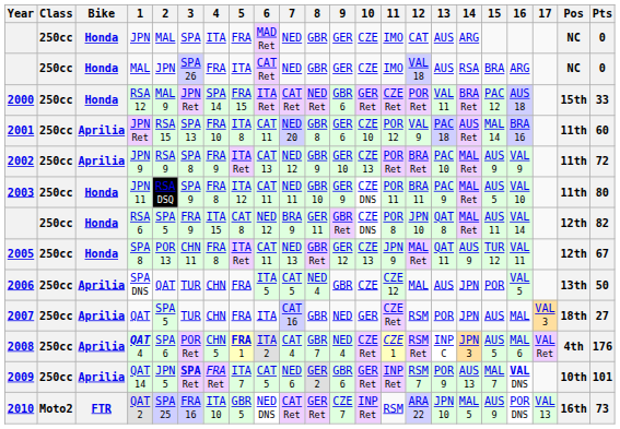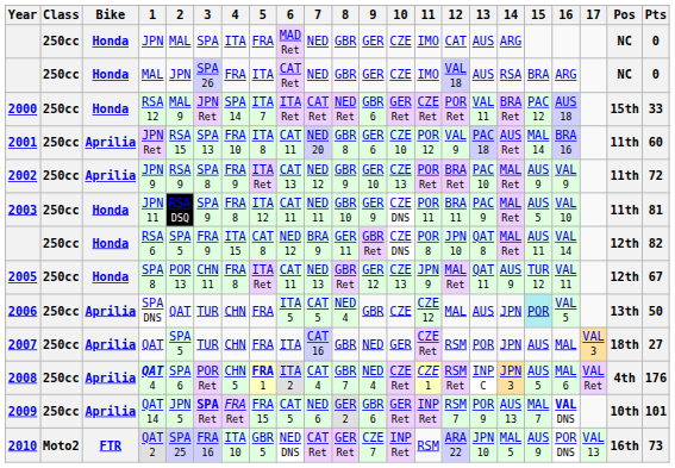 <table class="wikitable" style="text-align:center">
 <tr>
 <th>Year</th>
 <th>Class</th>
 <th>Bike</th>
 <th>1</th>
 <th>2</th>
 <th>3</th>
 <th>4</th>
 <th>5</th>
 <th>6</th>
 <th>7</th>
 <th>8</th>
 <th>9</th>
 <th>10</th>
 <th>11</th>
 <th>12</th>
 <th>13</th>
 <th>14</th>
 <th>15</th>
 <th>16</th>
 <th>17</th>
 <th>Pos</th>
 <th>Pts</th>
 </tr>
 <tr>
 <th align="left"></th>
 <th align="left">250cc</th>
 <th align="left"><a href='#'>Honda</a></th>
 <td><a href='#'>JPN</a></td>
 <td><a href='#'>MAL</a></td>
 <td><a href='#'>SPA</a></td>
 <td><a href='#'>ITA</a></td>
 <td><a href='#'>FRA</a></td>
 <td style="background:#efcfff;"><a href='#'>MAD</a><br><small>Ret</small></td>
 <td><a href='#'>NED</a></td>
 <td><a href='#'>GBR</a></td>
 <td><a href='#'>GER</a></td>
 <td><a href='#'>CZE</a></td>
 <td><a href='#'>IMO</a></td>
 <td><a href='#'>CAT</a></td>
 <td><a href='#'>AUS</a></td>
 <td><a href='#'>ARG</a></td>
 <td></td>
 <td></td>
 <td></td>
 <th>NC</th>
 <th>0</th>
 </tr>
 <tr>
 <th align="left"></th>
 <th align="left">250cc</th>
 <th align="left"><a href='#'>Honda</a></th>
 <td><a href='#'>MAL</a></td>
 <td><a href='#'>JPN</a></td>
 <td style="background:#cfcfff;"><a href='#'>SPA</a><br><small>26</small></td>
 <td><a href='#'>FRA</a></td>
 <td><a href='#'>ITA</a></td>
 <td style="background:#efcfff;"><a href='#'>CAT</a><br><small>Ret</small></td>
 <td><a href='#'>NED</a></td>
 <td><a href='#'>GBR</a></td>
 <td><a href='#'>GER</a></td>
 <td><a href='#'>CZE</a></td>
 <td><a href='#'>IMO</a></td>
 <td style="background:#cfcfff;"><a href='#'>VAL</a><br><small>18</small></td>
 <td><a href='#'>AUS</a></td>
 <td><a href='#'>RSA</a></td>
 <td><a href='#'>BRA</a></td>
 <td><a href='#'>ARG</a></td>
 <td></td>
 <th>NC</th>
 <th>0</th>
 </tr>
 <tr>
 <th align="left"><a href='#'>2000</a></th>
 <th align="left">250cc</th>
 <th align="left"><a href='#'>Honda</a></th>
 <td style="background:#dfffdf;"><a href='#'>RSA</a><br><small>12</small></td>
 <td style="background:#dfffdf;"><a href='#'>MAL</a><br><small>9</small></td>
 <td style="background:#efcfff;"><a href='#'>JPN</a><br><small>Ret</small></td>
 <td style="background:#dfffdf;"><a href='#'>SPA</a><br><small>14</small></td>
-<td style="background:#dfffdf;"><a href='#'>FRA</a><br><small>15</small></td>
+<td style="background:#dfffdf;"><a href='#'>ITA</a><br><small>7</small></td>
 <td style="background:#efcfff;"><a href='#'>ITA</a><br><small>Ret</small></td>
 <td style="background:#efcfff;"><a href='#'>CAT</a><br><small>Ret</small></td>
 <td style="background:#efcfff;"><a href='#'>NED</a><br><small>Ret</small></td>
 <td style="background:#dfffdf;"><a href='#'>GBR</a><br><small>6</small></td>
 <td style="background:#efcfff;"><a href='#'>GER</a><br><small>Ret</small></td>
 <td style="background:#efcfff;"><a href='#'>CZE</a><br><small>Ret</small></td>
 <td style="background:#efcfff;"><a href='#'>POR</a><br><small>Ret</small></td>
 <td style="background:#dfffdf;"><a href='#'>VAL</a><br><small>11</small></td>
 <td style="background:#efcfff;"><a href='#'>BRA</a><br><small>Ret</small></td>
 <td style="background:#dfffdf;"><a href='#'>PAC</a><br><small>12</small></td>
 <td style="background:#cfcfff;"><a href='#'>AUS</a><br><small>18</small></td>
 <td></td>
 <th>15th</th>
 <th>33</th>
 </tr>
 <tr>
 <th align="left"><a href='#'>2001</a></th>
 <th align="left">250cc</th>
 <th align="left"><a href='#'>Aprilia</a></th>
 <td style="background:#efcfff;"><a href='#'>JPN</a><br><small>Ret</small></td>
 <td style="background:#dfffdf;"><a href='#'>RSA</a><br><small>15</small></td>
 <td style="background:#dfffdf;"><a href='#'>SPA</a><br><small>13</small></td>
 <td style="background:#dfffdf;"><a href='#'>FRA</a><br><small>10</small></td>
 <td style="background:#dfffdf;"><a href='#'>ITA</a><br><small>8</small></td>
 <td style="background:#dfffdf;"><a href='#'>CAT</a><br><small>11</small></td>
 <td style="background:#cfcfff;"><a href='#'>NED</a><br><small>20</small></td>
 <td style="background:#dfffdf;"><a href='#'>GBR</a><br><small>8</small></td>
 <td style="background:#dfffdf;"><a href='#'>GER</a><br><small>6</small></td>
 <td style="background:#dfffdf;"><a href='#'>CZE</a><br><small>10</small></td>
 <td style="background:#dfffdf;"><a href='#'>POR</a><br><small>12</small></td>
 <td style="background:#dfffdf;"><a href='#'>VAL</a><br><small>9</small></td>
 <td style="background:#cfcfff;"><a href='#'>PAC</a><br><small>18</small></td>
 <td style="background:#efcfff;"><a href='#'>AUS</a><br><small>Ret</small></td>
 <td style="background:#dfffdf;"><a href='#'>MAL</a><br><small>14</small></td>
 <td style="background:#cfcfff;"><a href='#'>BRA</a><br><small>16</small></td>
 <td></td>
 <th>11th</th>
 <th>60</th>
 </tr>
 <tr>
 <th align="left"><a href='#'>2002</a></th>
 <th align="left">250cc</th>
 <th align="left"><a href='#'>Aprilia</a></th>
 <td style="background:#dfffdf;"><a href='#'>JPN</a><br><small>9</small></td>
 <td style="background:#dfffdf;"><a href='#'>RSA</a><br><small>9</small></td>
 <td style="background:#dfffdf;"><a href='#'>SPA</a><br><small>8</small></td>
 <td style="background:#dfffdf;"><a href='#'>FRA</a><br><small>9</small></td>
 <td style="background:#efcfff;"><a href='#'>ITA</a><br><small>Ret</small></td>
 <td style="background:#dfffdf;"><a href='#'>CAT</a><br><small>13</small></td>
 <td style="background:#dfffdf;"><a href='#'>NED</a><br><small>12</small></td>
 <td style="background:#dfffdf;"><a href='#'>GBR</a><br><small>9</small></td>
 <td style="background:#dfffdf;"><a href='#'>GER</a><br><small>10</small></td>
 <td style="background:#dfffdf;"><a href='#'>CZE</a><br><small>13</small></td>
 <td style="background:#efcfff;"><a href='#'>POR</a><br><small>Ret</small></td>
 <td style="background:#efcfff;"><a href='#'>BRA</a><br><small>Ret</small></td>
 <td style="background:#dfffdf;"><a href='#'>PAC</a><br><small>10</small></td>
 <td style="background:#efcfff;"><a href='#'>MAL</a><br><small>Ret</small></td>
 <td style="background:#dfffdf;"><a href='#'>AUS</a><br><small>9</small></td>
 <td style="background:#dfffdf;"><a href='#'>VAL</a><br><small>9</small></td>
 <td></td>
 <th>11th</th>
 <th>72</th>
 </tr>
 <tr>
 <th align="left"><a href='#'>2003</a></th>
 <th align="left">250cc</th>
 <th align="left"><a href='#'>Honda</a></th>
 <td style="background:#dfffdf;"><a href='#'>JPN</a><br><small>11</small></td>
 <td style="background:black; color:white;"><a href='#'><span>RSA</span></a><br><small>DSQ</small></td>
 <td style="background:#dfffdf;"><a href='#'>SPA</a><br><small>9</small></td>
 <td style="background:#dfffdf;"><a href='#'>FRA</a><br><small>8</small></td>
 <td style="background:#dfffdf;"><a href='#'>ITA</a><br><small>12</small></td>
 <td style="background:#dfffdf;"><a href='#'>CAT</a><br><small>11</small></td>
 <td style="background:#dfffdf;"><a href='#'>NED</a><br><small>11</small></td>
 <td style="background:#dfffdf;"><a href='#'>GBR</a><br><small>10</small></td>
 <td style="background:#dfffdf;"><a href='#'>GER</a><br><small>9</small></td>
 <td style="background:#ffffff;"><a href='#'>CZE</a><br><small>DNS</small></td>
 <td style="background:#dfffdf;"><a href='#'>POR</a><br><small>11</small></td>
 <td style="background:#dfffdf;"><a href='#'>BRA</a><br><small>11</small></td>
 <td style="background:#dfffdf;"><a href='#'>PAC</a><br><small>9</small></td>
 <td style="background:#efcfff;"><a href='#'>MAL</a><br><small>Ret</small></td>
 <td style="background:#dfffdf;"><a href='#'>AUS</a><br><small>5</small></td>
 <td style="background:#dfffdf;"><a href='#'>VAL</a><br><small>10</small></td>
 <td></td>
 <th>11th</th>
-<th>80</th>
+<th>81</th>
 </tr>
 <tr>
 <th align="left"></th>
 <th align="left">250cc</th>
 <th align="left"><a href='#'>Honda</a></th>
 <td style="background:#dfffdf;"><a href='#'>RSA</a><br><small>6</small></td>
 <td style="background:#dfffdf;"><a href='#'>SPA</a><br><small>5</small></td>
 <td style="background:#dfffdf;"><a href='#'>FRA</a><br><small>9</small></td>
 <td style="background:#dfffdf;"><a href='#'>ITA</a><br><small>15</small></td>
 <td style="background:#dfffdf;"><a href='#'>CAT</a><br><small>8</small></td>
 <td style="background:#dfffdf;"><a href='#'>NED</a><br><small>12</small></td>
 <td style="background:#dfffdf;"><a href='#'>BRA</a><br><small>9</small></td>
 <td style="background:#dfffdf;"><a href='#'>GER</a><br><small>11</small></td>
 <td style="background:#efcfff;"><a href='#'>GBR</a><br><small>Ret</small></td>
 <td style="background:#ffffff;"><a href='#'>CZE</a><br><small>DNS</small></td>
 <td style="background:#dfffdf;"><a href='#'>POR</a><br><small>8</small></td>
 <td style="background:#dfffdf;"><a href='#'>JPN</a><br><small>10</small></td>
 <td style="background:#dfffdf;"><a href='#'>QAT</a><br><small>8</small></td>
 <td style="background:#efcfff;"><a href='#'>MAL</a><br><small>Ret</small></td>
 <td style="background:#dfffdf;"><a href='#'>AUS</a><br><small>11</small></td>
 <td style="background:#dfffdf;"><a href='#'>VAL</a><br><small>14</small></td>
 <td></td>
 <th>12th</th>
 <th>82</th>
 </tr>
 <tr>
 <th align="left"><a href='#'>2005</a></th>
 <th align="left">250cc</th>
 <th align="left"><a href='#'>Honda</a></th>
 <td style="background:#dfffdf;"><a href='#'>SPA</a><br><small>8</small></td>
 <td style="background:#dfffdf;"><a href='#'>POR</a><br><small>13</small></td>
 <td style="background:#dfffdf;"><a href='#'>CHN</a><br><small>11</small></td>
 <td style="background:#dfffdf;"><a href='#'>FRA</a><br><small>8</small></td>
 <td style="background:#efcfff;"><a href='#'>ITA</a><br><small>Ret</small></td>
 <td style="background:#dfffdf;"><a href='#'>CAT</a><br><small>11</small></td>
 <td style="background:#dfffdf;"><a href='#'>NED</a><br><small>13</small></td>
 <td style="background:#efcfff;"><a href='#'>GBR</a><br><small>Ret</small></td>
 <td style="background:#dfffdf;"><a href='#'>GER</a><br><small>12</small></td>
 <td style="background:#dfffdf;"><a href='#'>CZE</a><br><small>13</small></td>
 <td style="background:#dfffdf;"><a href='#'>JPN</a><br><small>9</small></td>
 <td style="background:#efcfff;"><a href='#'>MAL</a><br><small>Ret</small></td>
 <td style="background:#dfffdf;"><a href='#'>QAT</a><br><small>11</small></td>
 <td style="background:#dfffdf;"><a href='#'>AUS</a><br><small>9</small></td>
 <td style="background:#dfffdf;"><a href='#'>TUR</a><br><small>12</small></td>
 <td style="background:#dfffdf;"><a href='#'>VAL</a><br><small>11</small></td>
 <td></td>
 <th>12th</th>
 <th>67</th>
 </tr>
 <tr>
 <th align="left"><a href='#'>2006</a></th>
 <th align="left">250cc</th>
 <th align="left"><a href='#'>Aprilia</a></th>
 <td style="background:#ffffff;"><a href='#'>SPA</a><br><small>DNS</small></td>
 <td><a href='#'>QAT</a></td>
 <td><a href='#'>TUR</a></td>
 <td><a href='#'>CHN</a></td>
 <td><a href='#'>FRA</a></td>
 <td style="background:#dfffdf;"><a href='#'>ITA</a><br><small>5</small></td>
 <td style="background:#dfffdf;"><a href='#'>CAT</a><br><small>5</small></td>
 <td style="background:#dfffdf;"><a href='#'>NED</a><br><small>4</small></td>
 <td><a href='#'>GBR</a></td>
 <td><a href='#'>CZE</a></td>
 <td style="background:#dfffdf;"><a href='#'>CZE</a><br><small>12</small></td>
 <td><a href='#'>MAL</a></td>
 <td><a href='#'>AUS</a></td>
 <td><a href='#'>JPN</a></td>
-<td><a href='#'>POR</a></td>
+<td style="background: paleturquoise;"><a href='#'>POR</a></td>
 <td style="background:#dfffdf;"><a href='#'>VAL</a><br><small>5</small></td>
 <td></td>
 <th>13th</th>
 <th>50</th>
 </tr>
 <tr>
 <th align="left"><a href='#'>2007</a></th>
 <th align="left">250cc</th>
 <th align="left"><a href='#'>Aprilia</a></th>
 <td><a href='#'>QAT</a></td>
 <td style="background:#dfffdf;"><a href='#'>SPA</a><br><small>5</small></td>
 <td><a href='#'>TUR</a></td>
 <td><a href='#'>CHN</a></td>
 <td><a href='#'>FRA</a></td>
 <td><a href='#'>ITA</a></td>
 <td style="background:#cfcfff;"><a href='#'>CAT</a><br><small>16</small></td>
 <td><a href='#'>GBR</a></td>
 <td><a href='#'>NED</a></td>
 <td><a href='#'>GER</a></td>
 <td style="background:#efcfff;"><a href='#'>CZE</a><br><small>Ret</small></td>
 <td><a href='#'>RSM</a></td>
 <td><a href='#'>POR</a></td>
 <td><a href='#'>JPN</a></td>
 <td><a href='#'>AUS</a></td>
 <td><a href='#'>MAL</a></td>
 <td style="background:#ffdf9f;"><a href='#'>VAL</a><br><small>3</small></td>
 <th>18th</th>
 <th>27</th>
 </tr>
 <tr>
 <th align="left"><a href='#'>2008</a></th>
 <th align="left">250cc</th>
 <th align="left"><a href='#'>Aprilia</a></th>
 <td style="background:#dfffdf;"><strong><em><a href='#'>QAT</a></em></strong><br><small>4</small></td>
 <td style="background:#dfffdf;"><a href='#'>SPA</a><br><small>6</small></td>
 <td style="background:#efcfff;"><a href='#'>POR</a><br><small>Ret</small></td>
 <td style="background:#dfffdf;"><a href='#'>CHN</a><br><small>5</small></td>
 <td style="background:#ffffbf;"><strong><a href='#'>FRA</a></strong><br><small>1</small></td>
 <td style="background:#DFDFDF;"><a href='#'>ITA</a><br><small>2</small></td>
 <td style="background:#dfffdf;"><a href='#'>CAT</a><br><small>4</small></td>
 <td style="background:#dfffdf;"><a href='#'>GBR</a><br><small>7</small></td>
 <td style="background:#dfffdf;"><a href='#'>NED</a><br><small>4</small></td>
 <td style="background:#efcfff;"><a href='#'>CZE</a><br><small>Ret</small></td>
 <td style="background:#ffffbf;"><em><a href='#'>CZE</a></em><br><small>1</small></td>
 <td style="background:#efcfff;"><a href='#'>RSM</a><br><small>Ret</small></td>
 <td style="background:#ffffff;"><a href='#'>INP</a><br><small>C</small></td>
 <td style="background:#ffdf9f;"><a href='#'>JPN</a><br><small>3</small></td>
 <td style="background:#dfffdf;"><a href='#'>AUS</a><br><small>5</small></td>
 <td style="background:#dfffdf;"><a href='#'>MAL</a><br><small>6</small></td>
 <td style="background:#efcfff;"><a href='#'>VAL</a><br><small>Ret</small></td>
 <th>4th</th>
 <th>176</th>
 </tr>
 <tr>
 <th align="left"><a href='#'>2009</a></th>
 <th align="left">250cc</th>
 <th align="left"><a href='#'>Aprilia</a></th>
 <td style="background:#dfffdf;"><a href='#'>QAT</a><br><small>14</small></td>
 <td style="background:#dfffdf;"><a href='#'>JPN</a><br><small>5</small></td>
 <td style="background:#efcfff;"><strong><a href='#'>SPA</a></strong><br><small>Ret</small></td>
 <td style="background:#efcfff;"><em><a href='#'>FRA</a></em><br><small>Ret</small></td>
-<td style="background:#dfffdf;"><a href='#'>ITA</a><br><small>7</small></td>
+<td style="background:#dfffdf;"><a href='#'>FRA</a><br><small>15</small></td>
 <td style="background:#dfffdf;"><a href='#'>CAT</a><br><small>5</small></td>
 <td style="background:#dfffdf;"><a href='#'>NED</a><br><small>6</small></td>
 <td style="background:#dfdfdf;"><a href='#'>GER</a><br><small>2</small></td>
 <td style="background:#dfffdf;"><a href='#'>GBR</a><br><small>6</small></td>
 <td style="background:#efcfff;"><a href='#'>GER</a><br><small>Ret</small></td>
 <td style="background:#efcfff;"><a href='#'>INP</a><br><small>Ret</small></td>
 <td style="background:#dfffdf;"><a href='#'>RSM</a><br><small>7</small></td>
 <td style="background:#dfffdf;"><a href='#'>POR</a><br><small>9</small></td>
 <td style="background:#dfffdf;"><a href='#'>AUS</a><br><small>13</small></td>
 <td style="background:#dfffdf;"><a href='#'>MAL</a><br><small>7</small></td>
 <td style="background:#ffffff;"><strong><a href='#'>VAL</a></strong><br><small>DNS</small></td>
 <td></td>
 <th>10th</th>
 <th>101</th>
 </tr>
 <tr>
 <th align="left"><a href='#'>2010</a></th>
 <th align="left">Moto2</th>
 <th align="left"><a href='#'>FTR</a></th>
 <td style="background:#dfdfdf;"><a href='#'>QAT</a><br><small>2</small></td>
 <td style="background:#cfcfff;"><a href='#'>SPA</a><br><small>25</small></td>
 <td style="background:#cfcfff;"><a href='#'>FRA</a><br><small>16</small></td>
 <td style="background:#dfffdf;"><a href='#'>ITA</a><br><small>10</small></td>
 <td style="background:#dfffdf;"><a href='#'>GBR</a><br><small>5</small></td>
 <td style="background:#ffffff;"><a href='#'>NED</a><br><small>DNS</small></td>
 <td style="background:#efcfff;"><a href='#'>CAT</a><br><small>Ret</small></td>
 <td style="background:#efcfff;"><a href='#'>GER</a><br><small>Ret</small></td>
 <td style="background:#dfffdf;"><a href='#'>CZE</a><br><small>7</small></td>
 <td style="background:#efcfff;"><a href='#'>INP</a><br><small>Ret</small></td>
 <td><a href='#'>RSM</a></td>
 <td style="background:#cfcfff;"><a href='#'>ARA</a><br><small>22</small></td>
 <td style="background:#dfffdf;"><a href='#'>JPN</a><br><small>10</small></td>
 <td style="background:#dfffdf;"><a href='#'>MAL</a><br><small>5</small></td>
 <td style="background:#dfffdf;"><a href='#'>AUS</a><br><small>9</small></td>
 <td style="background:#ffffff;"><a href='#'>POR</a><br><small>DNS</small></td>
 <td style="background:#dfffdf;"><a href='#'>VAL</a><br><small>13</small></td>
 <th>16th</th>
 <th>73</th>
 </tr>
 </table>
